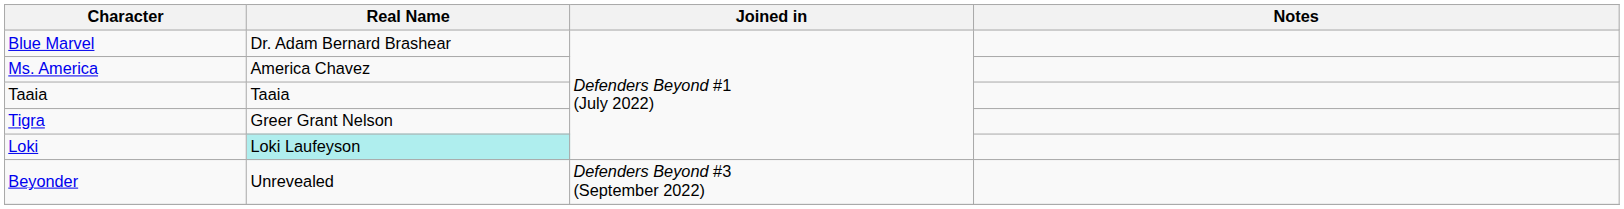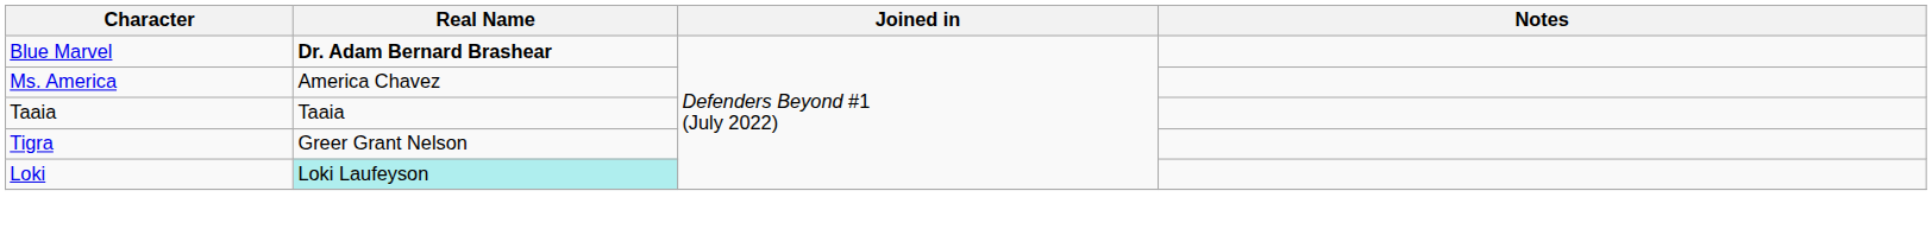 <table class="wikitable" style="width:100%;">
 <tr>
 <th width=15%>Character</th>
 <th width=20%>Real Name</th>
 <th width=25%>Joined in</th>
 <th width=40%>Notes</th>
 </tr>
 <tr>
 <td><a href='#'>Blue Marvel</a></td>
-<td>Dr. Adam Bernard Brashear</td>
+<td><strong>Dr. Adam Bernard Brashear</strong></td>
 <td rowspan="5"><em>Defenders Beyond</em> #1<br>(July 2022)</td>
 <td></td>
 </tr>
 <tr>
 <td><a href='#'>Ms. America</a></td>
 <td>America Chavez</td>
 <td></td>
 </tr>
 <tr>
 <td>Taaia</td>
 <td>Taaia</td>
 <td></td>
 </tr>
 <tr>
 <td><a href='#'>Tigra</a></td>
 <td>Greer Grant Nelson</td>
 <td></td>
 </tr>
 <tr>
 <td><a href='#'>Loki</a></td>
 <td style="background: paleturquoise;">Loki Laufeyson</td>
 <td></td>
 </tr>
 <tr>
-<td><a href='#'>Beyonder</a></td>
-<td>Unrevealed</td>
-<td><em>Defenders Beyond</em> #3<br>(September 2022)</td>
-<td></td>
-</tr>
-<tr>
 </tr>
 </table>
